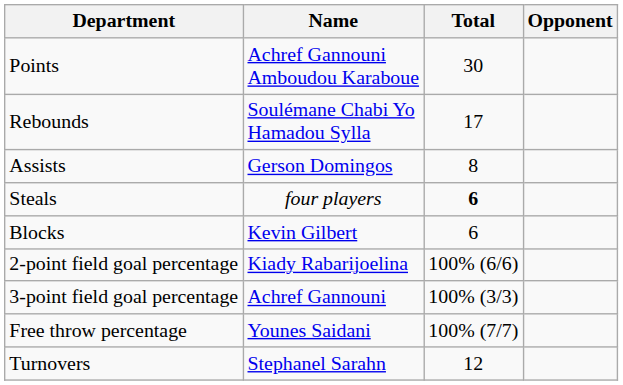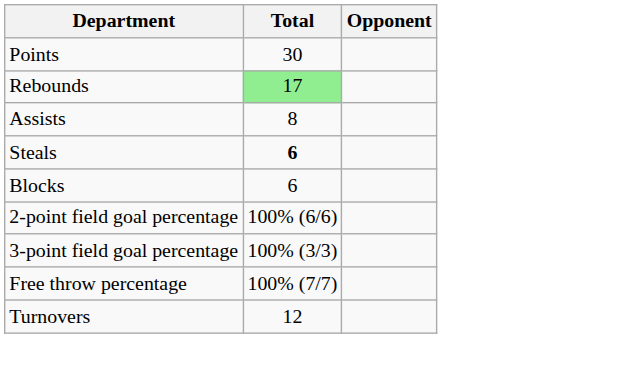 <table class=wikitable style="font-size:90%;">
 <tr>
 <th>Department</th>
-<th>Name</th>
 <th>Total</th>
 <th>Opponent</th>
 </tr>
 <tr>
 <td>Points</td>
-<td> <a href='#'>Achref Gannouni</a><br> <a href='#'>Amboudou Karaboue</a></td>
 <td align=center>30</td>
 <td><br></td>
 </tr>
 <tr>
 <td>Rebounds</td>
-<td> <a href='#'>Soulémane Chabi Yo</a><br> <a href='#'>Hamadou Sylla</a></td>
-<td align=center>17</td>
+<td align=center style="background: lightgreen;">17</td>
 <td><br></td>
 </tr>
 <tr>
 <td>Assists</td>
-<td> <a href='#'>Gerson Domingos</a></td>
 <td align=center>8</td>
 <td></td>
 </tr>
 <tr>
 <td>Steals</td>
-<td align=center><em>four players</em></td>
 <td align=center><strong>6</strong></td>
 <td></td>
 </tr>
 <tr>
 <td>Blocks</td>
-<td> <a href='#'>Kevin Gilbert</a></td>
 <td align=center>6</td>
 <td></td>
 </tr>
 <tr>
 <td>2-point field goal percentage</td>
-<td> <a href='#'>Kiady Rabarijoelina</a></td>
 <td align=center>100% (6/6)</td>
 <td></td>
 </tr>
 <tr>
 <td>3-point field goal percentage</td>
-<td> <a href='#'>Achref Gannouni</a></td>
 <td align=center>100% (3/3)</td>
 <td></td>
 </tr>
 <tr>
 <td>Free throw percentage</td>
-<td> <a href='#'>Younes Saidani</a></td>
 <td align=center>100% (7/7)</td>
 <td></td>
 </tr>
 <tr>
 <td>Turnovers</td>
-<td> <a href='#'>Stephanel Sarahn</a></td>
 <td align=center>12</td>
 <td></td>
 </tr>
 </table>
